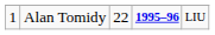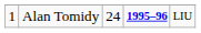 <table class="wikitable">
 <tr>
 </tr>
 <tr>
 <td>1</td>
 <td>Alan Tomidy</td>
-<td>22</td>
+<td>24</td>
 <td style="font-size:80%;"><strong><a href='#'>1995–96</a></strong></td>
 <td style="font-size:80%;">LIU</td>
 </tr>
 </table>
